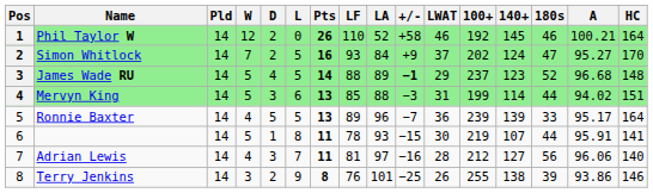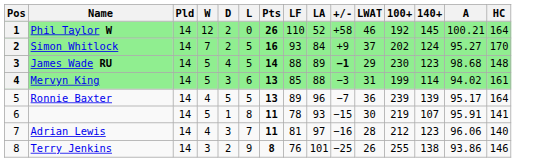 <table class="wikitable" style="text-align:center;">
 <tr>
 <th width=20 abbr="Position">Pos</th>
 <th width=175>Name</th>
 <th width=20 abbr="Played">Pld</th>
 <th width=20 abbr="Won">W</th>
 <th width=20 abbr="Drawn">D</th>
 <th width=20 abbr="Lost">L</th>
 <th width=20 abbr="Points">Pts</th>
 <th width=20 abbr="Legs For">LF</th>
 <th width=20 abbr="Legs Against">LA</th>
 <th width=20 abbr="Leg Difference">+/-</th>
 <th width=20 abbr="Legs Won Against Throw">LWAT</th>
 <th width=20 abbr="Tons">100+</th>
 <th width=20 abbr="Ton Plus">140+</th>
-<th width=20 abbr="Maximums">180s</th>
 <th width=20 abbr="Average">A</th>
 <th width=20 abbr="High Checkout">HC</th>
 </tr>
 <tr bgcolor=lightgreen>
 <th>1</th>
 <td align=left> <a href='#'>Phil Taylor</a> <strong>W</strong></td>
 <td>14</td>
 <td>12</td>
 <td>2</td>
 <td>0</td>
 <td><strong>26</strong></td>
 <td>110</td>
 <td>52</td>
 <td>+58</td>
 <td>46</td>
 <td>192</td>
 <td>145</td>
-<td>46</td>
 <td>100.21</td>
 <td>164</td>
 </tr>
 <tr bgcolor=lightgreen>
 <th>2</th>
 <td align=left> <a href='#'>Simon Whitlock</a></td>
 <td>14</td>
 <td>7</td>
 <td>2</td>
 <td>5</td>
 <td><strong>16</strong></td>
 <td>93</td>
 <td>84</td>
 <td>+9</td>
 <td>37</td>
 <td>202</td>
 <td>124</td>
-<td>47</td>
 <td>95.27</td>
 <td>170</td>
 </tr>
 <tr bgcolor=lightgreen>
 <th>3</th>
 <td align=left> <a href='#'>James Wade</a> <strong>RU</strong></td>
 <td>14</td>
 <td>5</td>
 <td>4</td>
 <td>5</td>
 <td><strong>14</strong></td>
 <td>88</td>
 <td>89</td>
 <td><strong>−1</strong></td>
 <td>29</td>
-<td>237</td>
+<td>230</td>
 <td>123</td>
-<td>52</td>
-<td>96.68</td>
+<td>98.68</td>
 <td>148</td>
 </tr>
 <tr bgcolor=lightgreen>
 <th>4</th>
 <td align=left> <a href='#'>Mervyn King</a></td>
 <td>14</td>
 <td>5</td>
 <td>3</td>
 <td>6</td>
 <td><strong>13</strong></td>
 <td>85</td>
 <td>88</td>
 <td>−3</td>
 <td>31</td>
 <td>199</td>
 <td>114</td>
-<td>44</td>
 <td>94.02</td>
-<td>151</td>
+<td>161</td>
 </tr>
 <tr>
 <td>5</td>
 <td align=left> <a href='#'>Ronnie Baxter</a></td>
 <td>14</td>
 <td>4</td>
 <td>5</td>
 <td>5</td>
 <td><strong>13</strong></td>
 <td>89</td>
 <td>96</td>
 <td>−7</td>
 <td>36</td>
 <td>239</td>
 <td>139</td>
-<td>33</td>
 <td>95.17</td>
 <td>164</td>
 </tr>
 <tr>
 <td>6</td>
 <td align=left></td>
 <td>14</td>
 <td>5</td>
 <td>1</td>
 <td>8</td>
 <td><strong>11</strong></td>
 <td>78</td>
 <td>93</td>
 <td>−15</td>
 <td>30</td>
 <td>219</td>
 <td>107</td>
-<td>44</td>
 <td>95.91</td>
 <td>141</td>
 </tr>
 <tr>
 <td>7</td>
 <td align=left> <a href='#'>Adrian Lewis</a></td>
 <td>14</td>
 <td>4</td>
 <td>3</td>
 <td>7</td>
 <td><strong>11</strong></td>
 <td>81</td>
 <td>97</td>
 <td>−16</td>
 <td>28</td>
 <td>212</td>
-<td>127</td>
-<td>56</td>
+<td>123</td>
 <td>96.06</td>
 <td>140</td>
 </tr>
 <tr>
 <td>8</td>
 <td align=left> <a href='#'>Terry Jenkins</a></td>
 <td>14</td>
 <td>3</td>
 <td>2</td>
 <td>9</td>
 <td><strong>8</strong></td>
 <td>76</td>
 <td>101</td>
 <td>−25</td>
 <td>26</td>
 <td>255</td>
 <td>138</td>
-<td>39</td>
 <td>93.86</td>
 <td>146</td>
 </tr>
 </table>
